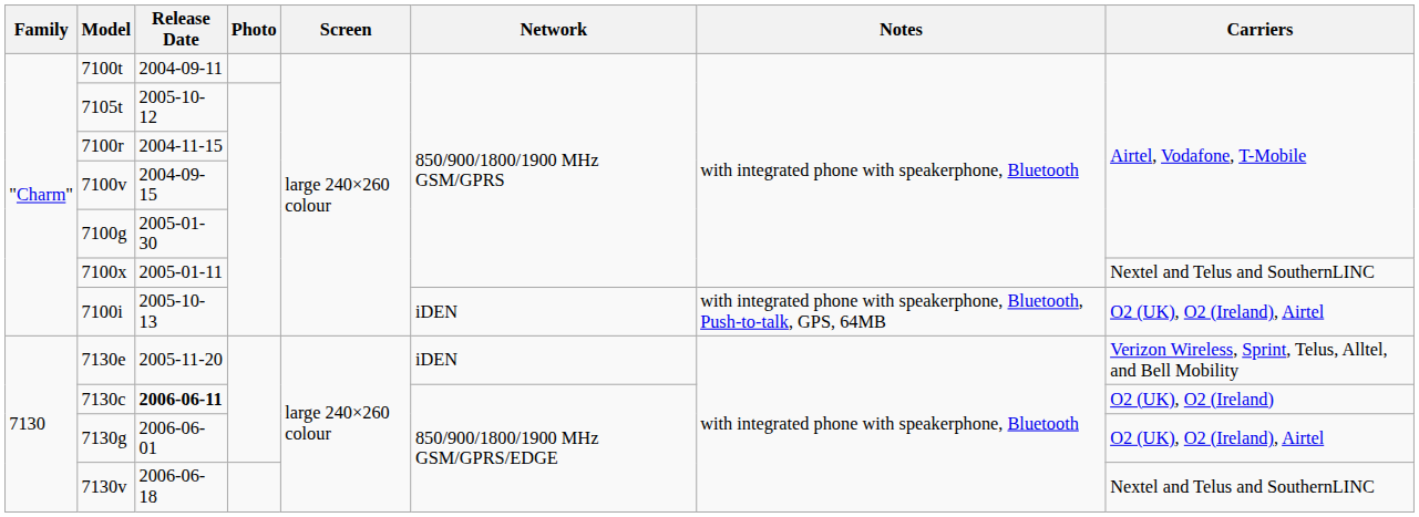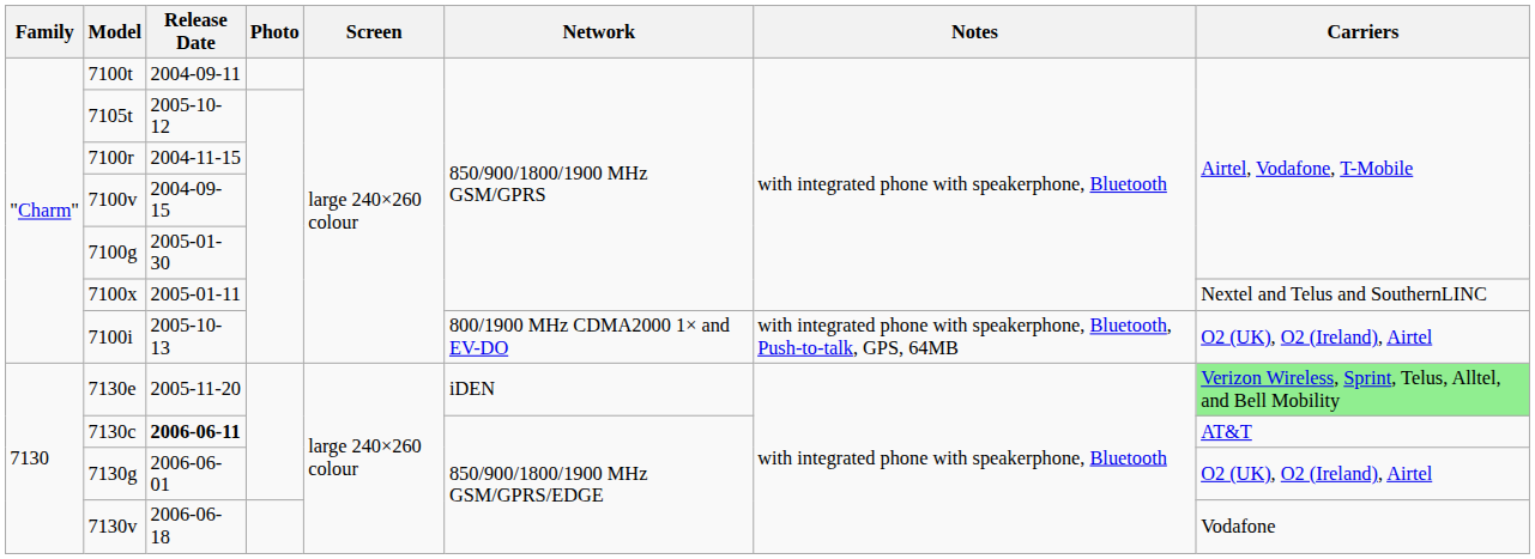 <table class="wikitable sortable">
 <tr>
 <th>Family</th>
 <th>Model</th>
 <th>Release Date</th>
 <th>Photo</th>
 <th>Screen</th>
 <th>Network</th>
 <th>Notes</th>
 <th>Carriers</th>
 </tr>
 <tr>
 <td rowspan=7>"<a href='#'>Charm</a>"</td>
 <td>7100t</td>
 <td>2004-09-11</td>
 <td></td>
 <td rowspan=7>large 240×260 colour</td>
 <td rowspan=6>850/900/1800/1900 MHz GSM/GPRS</td>
 <td rowspan=6>with integrated phone with speakerphone, <a href='#'>Bluetooth</a></td>
 <td rowspan=5><a href='#'>Airtel</a>, <a href='#'>Vodafone</a>, <a href='#'>T-Mobile</a></td>
 </tr>
 <tr>
 <td>7105t</td>
 <td>2005-10-12</td>
 <td rowspan="6"></td>
 </tr>
 <tr>
 <td>7100r</td>
 <td>2004-11-15</td>
 </tr>
 <tr>
 <td>7100v</td>
 <td>2004-09-15</td>
 </tr>
 <tr>
 <td>7100g</td>
 <td>2005-01-30</td>
 </tr>
 <tr>
 <td>7100x</td>
 <td>2005-01-11</td>
 <td>Nextel and Telus and SouthernLINC</td>
 </tr>
 <tr>
 <td>7100i</td>
 <td>2005-10-13</td>
-<td>iDEN</td>
+<td>800/1900 MHz CDMA2000 1× and <a href='#'>EV-DO</a></td>
 <td>with integrated phone with speakerphone, <a href='#'>Bluetooth</a>, <a href='#'>Push-to-talk</a>, GPS, 64MB</td>
 <td><a href='#'>O2 (UK)</a>, <a href='#'>O2 (Ireland)</a>, <a href='#'>Airtel</a></td>
 </tr>
 <tr>
 <td rowspan=4>7130</td>
 <td>7130e</td>
 <td>2005-11-20</td>
 <td rowspan="3"></td>
 <td rowspan=4>large 240×260 colour</td>
 <td>iDEN</td>
 <td rowspan=4>with integrated phone with speakerphone, <a href='#'>Bluetooth</a></td>
-<td><a href='#'>Verizon Wireless</a>, <a href='#'>Sprint</a>, Telus, Alltel, and Bell Mobility</td>
+<td style="background: lightgreen;"><a href='#'>Verizon Wireless</a>, <a href='#'>Sprint</a>, Telus, Alltel, and Bell Mobility</td>
 </tr>
 <tr>
 <td>7130c</td>
 <td><strong>2006-06-11</strong></td>
 <td rowspan="3">850/900/1800/1900 MHz GSM/GPRS/EDGE</td>
-<td><a href='#'>O2 (UK)</a>, <a href='#'>O2 (Ireland)</a></td>
+<td><a href='#'>AT&T</a></td>
 </tr>
 <tr>
 <td>7130g</td>
 <td>2006-06-01</td>
 <td><a href='#'>O2 (UK)</a>, <a href='#'>O2 (Ireland)</a>, <a href='#'>Airtel</a></td>
 </tr>
 <tr>
 <td>7130v</td>
 <td>2006-06-18</td>
 <td></td>
-<td>Nextel and Telus and SouthernLINC</td>
+<td>Vodafone</td>
 </tr>
 </table>
